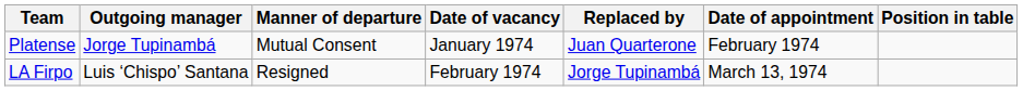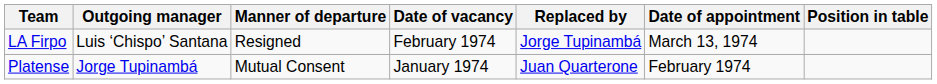 <table class="wikitable">
 <tr>
 <th>Team</th>
 <th>Outgoing manager</th>
 <th>Manner of departure</th>
 <th>Date of vacancy</th>
 <th>Replaced by</th>
 <th>Date of appointment</th>
 <th>Position in table</th>
 </tr>
 <tr>
+<td><a href='#'>LA Firpo</a></td>
+<td> Luis ‘Chispo’ Santana</td>
+<td>Resigned</td>
+<td>February 1974</td>
+<td> <a href='#'>Jorge Tupinambá</a></td>
+<td>March 13, 1974</td>
+<td></td>
+</tr>
+<tr>
 <td><a href='#'>Platense</a></td>
 <td> <a href='#'>Jorge Tupinambá</a></td>
 <td>Mutual Consent</td>
 <td>January 1974</td>
 <td> <a href='#'>Juan Quarterone</a></td>
 <td>February 1974</td>
 <td></td>
 </tr>
-<tr>
-<td><a href='#'>LA Firpo</a></td>
-<td> Luis ‘Chispo’ Santana</td>
-<td>Resigned</td>
-<td>February 1974</td>
-<td> <a href='#'>Jorge Tupinambá</a></td>
-<td>March 13, 1974</td>
-<td></td>
-</tr>
 </table>
